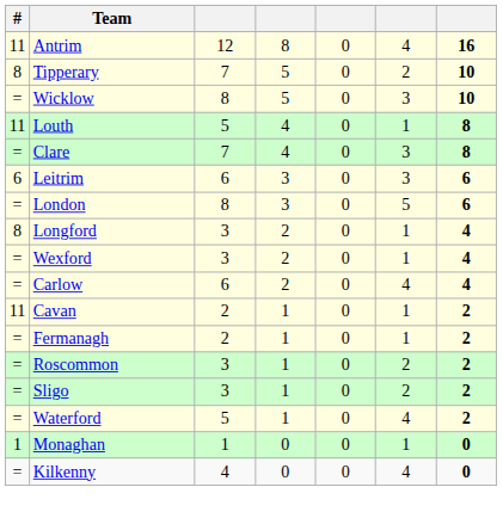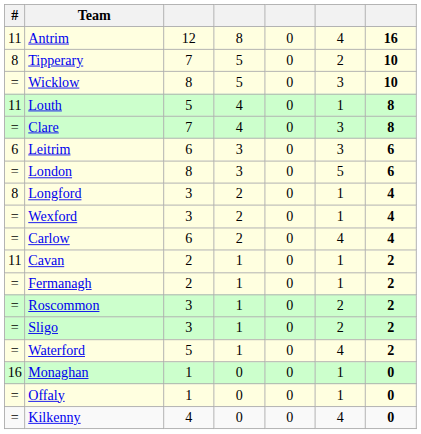 <table class="wikitable sortable" style="text-align:center">
 <tr>
 <th>#</th>
 <th width="150">Team</th>
 <th width="50"></th>
 <th width="50"></th>
 <th width="50"></th>
 <th width="50"></th>
 <th width="50"></th>
 </tr>
 <tr style="background:#FFFFE0">
 <td align="center">11</td>
 <td align="left"> <a href='#'>Antrim</a></td>
 <td align="center">12</td>
 <td align="center">8</td>
 <td align="center">0</td>
 <td align="center">4</td>
 <td align="center"><strong>16</strong></td>
 </tr>
 <tr style="background:#FFFFE0">
 <td>8</td>
 <td align="left"> <a href='#'>Tipperary</a></td>
 <td>7</td>
 <td>5</td>
 <td>0</td>
 <td>2</td>
 <td><strong>10</strong></td>
 </tr>
 <tr style="background:#FFFFE0">
 <td>=</td>
 <td align="left"> <a href='#'>Wicklow</a></td>
 <td>8</td>
 <td>5</td>
 <td>0</td>
 <td>3</td>
 <td><strong>10</strong></td>
 </tr>
 <tr style="background:#ccffcc">
 <td align="center">11</td>
 <td align="left"> <a href='#'>Louth</a></td>
 <td align="center">5</td>
 <td align="center">4</td>
 <td align="center">0</td>
 <td align="center">1</td>
 <td align="center"><strong>8</strong></td>
 </tr>
 <tr style="background:#ccffcc">
 <td>=</td>
 <td align="left"> <a href='#'>Clare</a></td>
 <td align="center">7</td>
 <td align="center">4</td>
 <td align="center">0</td>
 <td align="center">3</td>
 <td align="center"><strong>8</strong></td>
 </tr>
 <tr style="background:#FFFFE0">
 <td>6</td>
 <td align="left"> <a href='#'>Leitrim</a></td>
 <td>6</td>
 <td>3</td>
 <td>0</td>
 <td>3</td>
 <td><strong>6</strong></td>
 </tr>
 <tr style="background:#FFFFE0">
 <td>=</td>
 <td align="left"> <a href='#'>London</a></td>
 <td>8</td>
 <td>3</td>
 <td>0</td>
 <td>5</td>
 <td><strong>6</strong></td>
 </tr>
 <tr style="background:#FFFFE0">
 <td>8</td>
 <td align="left"> <a href='#'>Longford</a></td>
 <td>3</td>
 <td>2</td>
 <td>0</td>
 <td>1</td>
 <td><strong>4</strong></td>
 </tr>
 <tr style="background:#FFFFE0">
 <td>=</td>
 <td align="left"> <a href='#'>Wexford</a></td>
 <td>3</td>
 <td>2</td>
 <td>0</td>
 <td>1</td>
 <td><strong>4</strong></td>
 </tr>
 <tr style="background:#FFFFE0">
 <td align="center">=</td>
 <td align="left"> <a href='#'>Carlow</a></td>
 <td align="center">6</td>
 <td align="center">2</td>
 <td align="center">0</td>
 <td align="center">4</td>
 <td align="center"><strong>4</strong></td>
 </tr>
 <tr style="background:#FFFFE0">
 <td align="center">11</td>
 <td align="left"> <a href='#'>Cavan</a></td>
 <td align="center">2</td>
 <td align="center">1</td>
 <td align="center">0</td>
 <td align="center">1</td>
 <td align="center"><strong>2</strong></td>
 </tr>
 <tr style="background:#FFFFE0">
 <td>=</td>
 <td align="left"> <a href='#'>Fermanagh</a></td>
 <td>2</td>
 <td>1</td>
 <td>0</td>
 <td>1</td>
 <td><strong>2</strong></td>
 </tr>
 <tr style="background:#ccffcc">
 <td align="center">=</td>
 <td align="left"> <a href='#'>Roscommon</a></td>
 <td align="center">3</td>
 <td align="center">1</td>
 <td align="center">0</td>
 <td align="center">2</td>
 <td align="center"><strong>2</strong></td>
 </tr>
 <tr style="background:#ccffcc">
 <td align="center">=</td>
 <td align="left"> <a href='#'>Sligo</a></td>
 <td align="center">3</td>
 <td align="center">1</td>
 <td align="center">0</td>
 <td align="center">2</td>
 <td align="center"><strong>2</strong></td>
 </tr>
 <tr style="background:#FFFFE0">
 <td>=</td>
 <td align="left"> <a href='#'>Waterford</a></td>
 <td>5</td>
 <td>1</td>
 <td>0</td>
 <td>4</td>
 <td><strong>2</strong></td>
 </tr>
 <tr style="background:#ccffcc">
+<td>16</td>
+<td align="left"> <a href='#'>Monaghan</a></td>
 <td align="center">1</td>
-<td align="left"> <a href='#'>Monaghan</a></td>
+<td align="center">0</td>
+<td align="center">0</td>
+<td align="center">1</td>
+<td align="center"><strong>0</strong></td>
+</tr>
+<tr style="background:#FFFFE0">
+<td>=</td>
+<td align="left"> <a href='#'>Offaly</a></td>
 <td align="center">1</td>
 <td align="center">0</td>
 <td align="center">0</td>
 <td align="center">1</td>
 <td align="center"><strong>0</strong></td>
 </tr>
 <tr>
 <td>=</td>
 <td align="left"> <a href='#'>Kilkenny</a></td>
 <td align="center">4</td>
 <td align="center">0</td>
 <td align="center">0</td>
 <td align="center">4</td>
 <td align="center"><strong>0</strong></td>
 </tr>
 </table>
